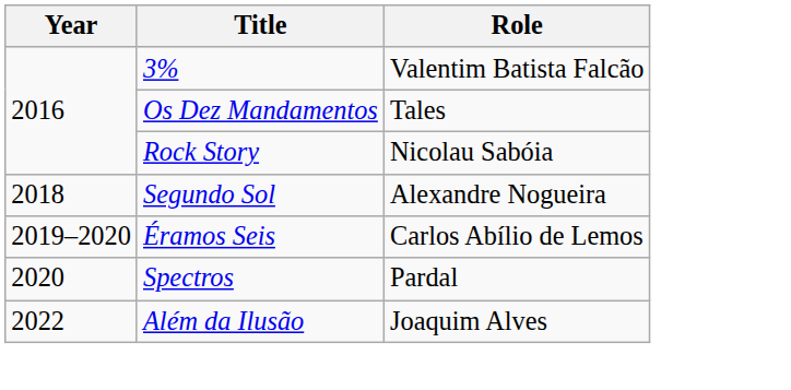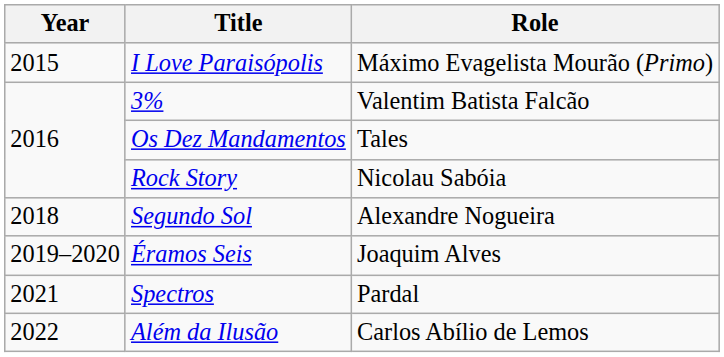 <table class="wikitable">
 <tr>
 <th>Year</th>
 <th>Title</th>
 <th>Role</th>
+</tr>
+<tr>
+<td>2015</td>
+<td><em><a href='#'>I Love Paraisópolis</a></em></td>
+<td>Máximo Evagelista Mourão (<em>Primo</em>)</td>
 </tr>
 <tr>
 <td rowspan="3">2016</td>
 <td><em><a href='#'>3%</a></em></td>
 <td>Valentim Batista Falcão</td>
 </tr>
 <tr>
 <td><em><a href='#'>Os Dez Mandamentos</a></em></td>
 <td>Tales</td>
 </tr>
 <tr>
 <td><em><a href='#'>Rock Story</a></em></td>
 <td>Nicolau Sabóia</td>
 </tr>
 <tr>
 <td>2018</td>
 <td><em><a href='#'>Segundo Sol</a></em></td>
 <td>Alexandre Nogueira</td>
 </tr>
 <tr>
 <td>2019–2020</td>
 <td><em><a href='#'>Éramos Seis</a></em></td>
-<td>Carlos Abílio de Lemos</td>
+<td>Joaquim Alves</td>
 </tr>
 <tr>
-<td>2020</td>
+<td>2021</td>
 <td><em><a href='#'>Spectros</a></em></td>
 <td>Pardal</td>
 </tr>
 <tr>
 <td>2022</td>
 <td><em><a href='#'>Além da Ilusão</a></em></td>
-<td>Joaquim Alves</td>
+<td>Carlos Abílio de Lemos</td>
 </tr>
 </table>
